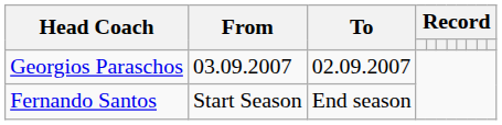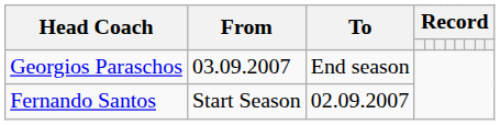 <table class="wikitable" style="text-align: ">
 <tr>
 <th rowspan=2>Head Coach</th>
 <th rowspan=2>From</th>
 <th rowspan=2>To</th>
 <th colspan=8>Record</th>
 </tr>
 <tr>
 <th></th>
 <th></th>
 <th></th>
 <th></th>
 <th></th>
 <th></th>
 <th></th>
 <th></th>
 </tr>
 <tr>
 <td> <a href='#'>Georgios Paraschos</a></td>
 <td>03.09.2007</td>
-<td>02.09.2007<br></td>
+<td>End season<br></td>
 </tr>
 <tr>
 <td> <a href='#'>Fernando Santos</a></td>
 <td>Start Season</td>
-<td>End season<br></td>
+<td>02.09.2007<br></td>
 </tr>
 </table>
